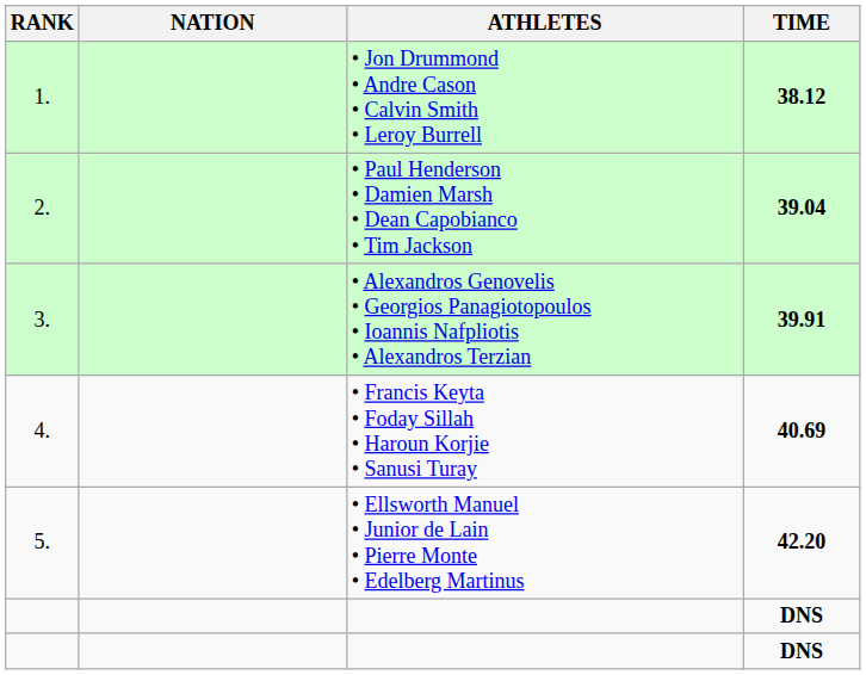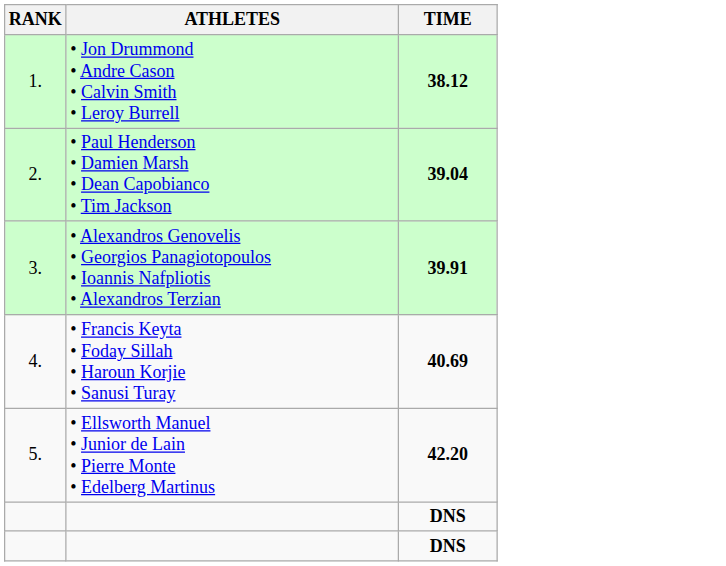 <table class="wikitable" style="border-collapse: collapse; font-size: 90%;">
 <tr>
 <th>RANK</th>
-<th style="width: 12em">NATION</th>
 <th style="width: 18em">ATHLETES</th>
 <th style="width: 5em">TIME</th>
 </tr>
 <tr style="background:#ccffcc;">
 <td align="center">1.</td>
-<td align="center"></td>
 <td>• <a href='#'>Jon Drummond</a><br>• <a href='#'>Andre Cason</a><br>• <a href='#'>Calvin Smith</a><br>• <a href='#'>Leroy Burrell</a></td>
 <td align="center"><strong>38.12</strong></td>
 </tr>
 <tr style="background:#ccffcc;">
 <td align="center">2.</td>
-<td align="center"></td>
 <td>• <a href='#'>Paul Henderson</a><br>• <a href='#'>Damien Marsh</a><br>• <a href='#'>Dean Capobianco</a><br>• <a href='#'>Tim Jackson</a></td>
 <td align="center"><strong>39.04</strong></td>
 </tr>
 <tr style="background:#ccffcc;">
 <td align="center">3.</td>
-<td align="center"></td>
 <td>• <a href='#'>Alexandros Genovelis</a><br>• <a href='#'>Georgios Panagiotopoulos</a><br>• <a href='#'>Ioannis Nafpliotis</a><br>• <a href='#'>Alexandros Terzian</a></td>
 <td align="center"><strong>39.91</strong></td>
 </tr>
 <tr>
 <td align="center">4.</td>
-<td align="center"></td>
 <td>• <a href='#'>Francis Keyta</a><br>• <a href='#'>Foday Sillah</a><br>• <a href='#'>Haroun Korjie</a><br>• <a href='#'>Sanusi Turay</a></td>
 <td align="center"><strong>40.69</strong></td>
 </tr>
 <tr>
 <td align="center">5.</td>
-<td align="center"></td>
 <td>• <a href='#'>Ellsworth Manuel</a><br>• <a href='#'>Junior de Lain</a><br>• <a href='#'>Pierre Monte</a><br>• <a href='#'>Edelberg Martinus</a></td>
 <td align="center"><strong>42.20</strong></td>
 </tr>
 <tr>
-<td align="center"></td>
 <td align="center"></td>
 <td></td>
 <td align="center"><strong>DNS</strong></td>
 </tr>
 <tr>
 <td align="center"></td>
-<td align="center"></td>
 <td></td>
 <td align="center"><strong>DNS</strong></td>
 </tr>
 </table>
